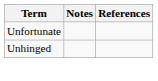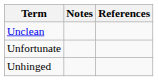 <table class="wikitable">
 <tr>
 <th>Term</th>
 <th>Notes</th>
 <th>References</th>
+</tr>
+<tr>
+<td><a href='#'>Unclean</a></td>
+<td></td>
+<td></td>
 </tr>
 <tr>
 <td>Unfortunate</td>
 <td></td>
 <td></td>
 </tr>
 <tr>
 <td>Unhinged</td>
 <td></td>
 <td></td>
 </tr>
 </table>
